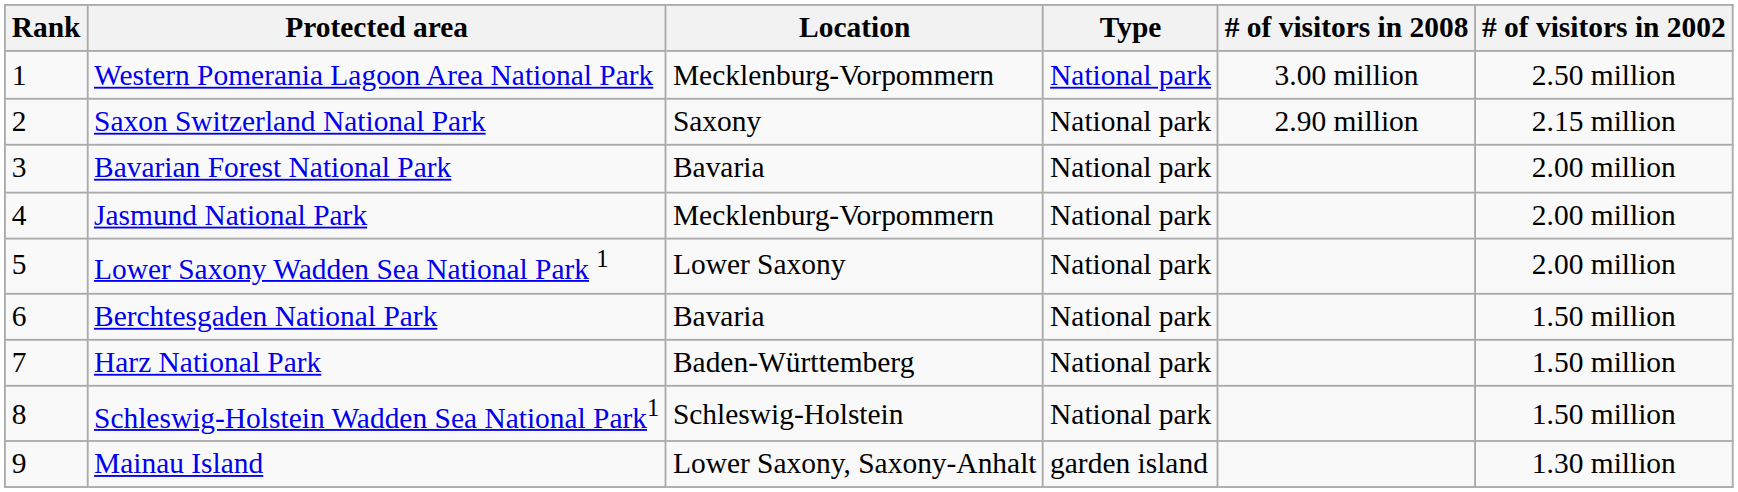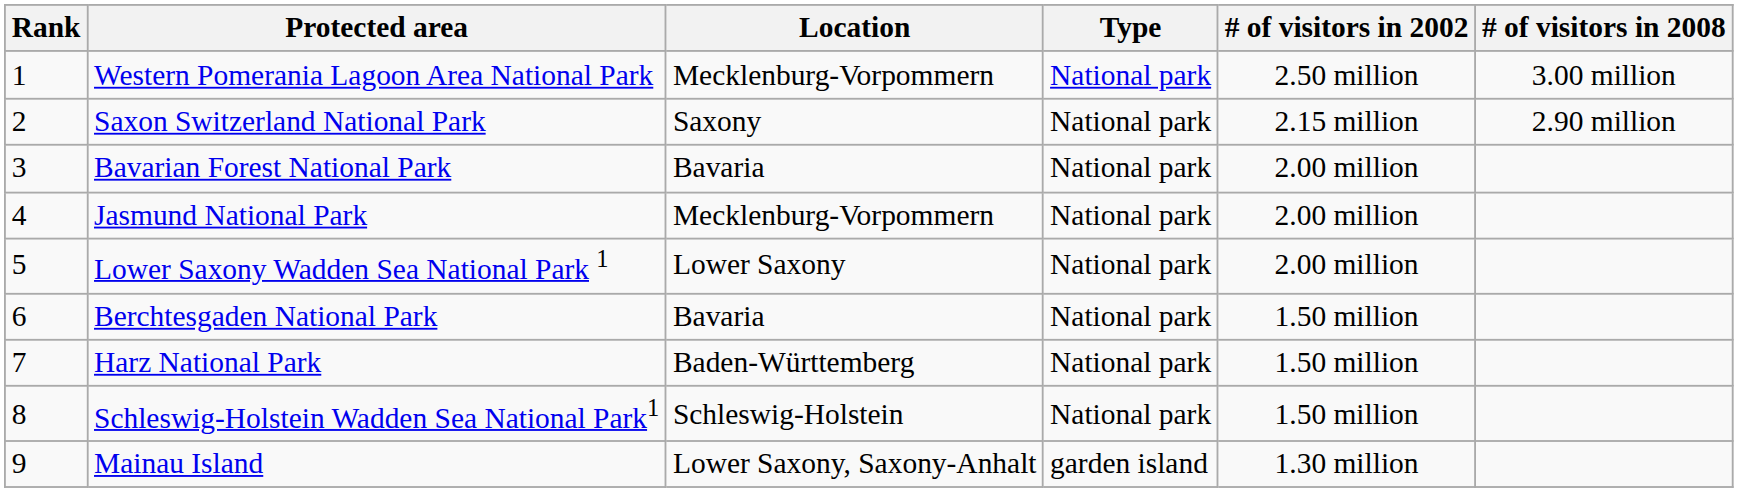 <table class="wikitable style="font-size:90%">
 <tr>
 <th valign=bottom>Rank</th>
 <th valign=bottom>Protected area</th>
 <th valign=bottom>Location</th>
 <th valign=bottom>Type</th>
+<th valign=bottom># of visitors in 2002</th>
 <th valign=bottom># of visitors in 2008</th>
-<th valign=bottom># of visitors in 2002</th>
 </tr>
 <tr>
 <td>1</td>
 <td nowrap><a href='#'>Western Pomerania Lagoon Area National Park</a></td>
 <td>Mecklenburg-Vorpommern</td>
 <td nowrap><a href='#'>National park</a></td>
+<td style="text-align:center">2.50 million</td>
 <td style="text-align:center">3.00 million</td>
-<td style="text-align:center">2.50 million</td>
 </tr>
 <tr>
 <td>2</td>
 <td><a href='#'>Saxon Switzerland National Park</a></td>
 <td>Saxony</td>
 <td>National park</td>
+<td style="text-align:center">2.15 million</td>
 <td style="text-align:center">2.90 million</td>
-<td style="text-align:center">2.15 million</td>
 </tr>
 <tr>
 <td>3</td>
 <td><a href='#'>Bavarian Forest National Park</a></td>
 <td>Bavaria</td>
 <td>National park</td>
+<td style="text-align:center">2.00 million</td>
 <td></td>
-<td style="text-align:center">2.00 million</td>
 </tr>
 <tr>
 <td>4</td>
 <td><a href='#'>Jasmund National Park</a></td>
 <td>Mecklenburg-Vorpommern</td>
 <td>National park</td>
+<td style="text-align:center">2.00 million</td>
 <td></td>
-<td style="text-align:center">2.00 million</td>
 </tr>
 <tr>
 <td>5</td>
 <td><a href='#'>Lower Saxony Wadden Sea National Park</a> <sup>1</sup></td>
 <td>Lower Saxony</td>
 <td>National park</td>
+<td style="text-align:center">2.00 million</td>
 <td></td>
-<td style="text-align:center">2.00 million</td>
 </tr>
 <tr>
 <td>6</td>
 <td><a href='#'>Berchtesgaden National Park</a></td>
 <td>Bavaria</td>
 <td>National park</td>
+<td style="text-align:center">1.50 million</td>
 <td></td>
-<td style="text-align:center">1.50 million</td>
 </tr>
 <tr>
 <td>7</td>
 <td><a href='#'>Harz National Park</a></td>
 <td>Baden-Württemberg</td>
 <td>National park</td>
+<td style="text-align:center">1.50 million</td>
 <td></td>
-<td style="text-align:center">1.50 million</td>
 </tr>
 <tr>
 <td>8</td>
 <td nowrap><a href='#'>Schleswig-Holstein Wadden Sea National Park</a><sup>1</sup></td>
 <td>Schleswig-Holstein</td>
 <td>National park</td>
+<td style="text-align:center">1.50 million</td>
 <td></td>
-<td style="text-align:center">1.50 million</td>
 </tr>
 <tr>
 <td>9</td>
 <td><a href='#'>Mainau Island</a></td>
 <td nowrap>Lower Saxony, Saxony-Anhalt</td>
 <td nowrap>garden island</td>
+<td style="text-align:center">1.30 million</td>
 <td></td>
-<td style="text-align:center">1.30 million</td>
 </tr>
 </table>
